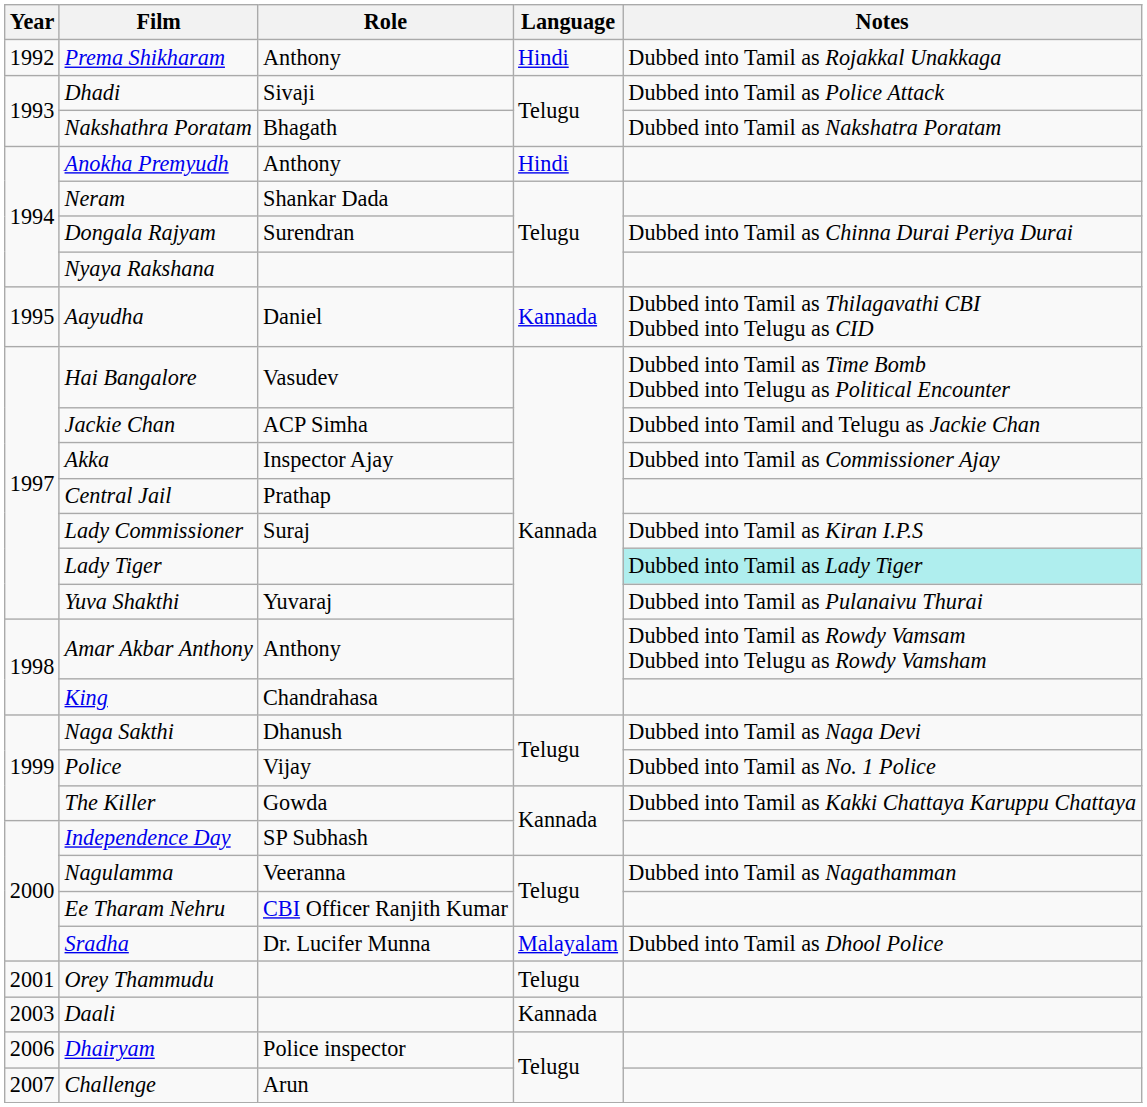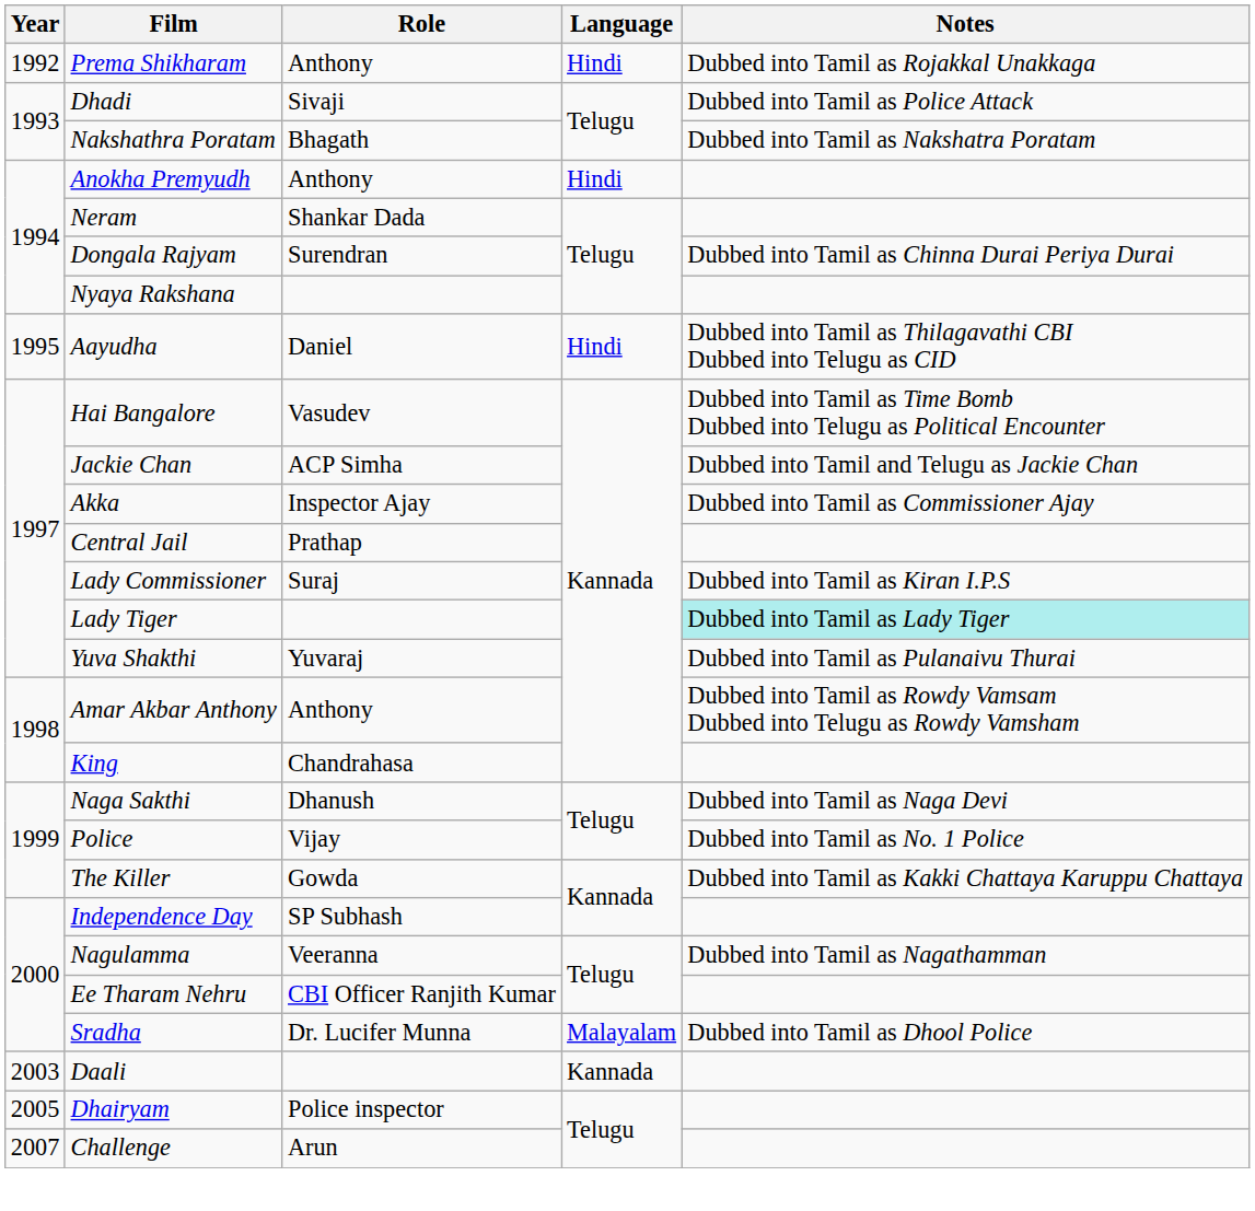 <table class="wikitable sortable">
 <tr>
 <th>Year</th>
 <th>Film</th>
 <th>Role</th>
 <th>Language</th>
 <th class="unsortable">Notes</th>
 </tr>
 <tr>
 <td>1992</td>
 <td><em><a href='#'>Prema Shikharam</a></em></td>
 <td>Anthony</td>
 <td><a href='#'>Hindi</a></td>
 <td>Dubbed into Tamil as <em>Rojakkal Unakkaga</em></td>
 </tr>
 <tr>
 <td rowspan="2">1993</td>
 <td><em>Dhadi</em></td>
 <td>Sivaji</td>
 <td rowspan="2">Telugu</td>
 <td>Dubbed into Tamil as <em>Police Attack</em></td>
 </tr>
 <tr>
 <td><em>Nakshathra Poratam</em></td>
 <td>Bhagath</td>
 <td>Dubbed into Tamil as <em>Nakshatra Poratam</em></td>
 </tr>
 <tr>
 <td rowspan="4">1994</td>
 <td><em><a href='#'>Anokha Premyudh</a></em></td>
 <td>Anthony</td>
 <td><a href='#'>Hindi</a></td>
 <td></td>
 </tr>
 <tr>
 <td><em>Neram</em></td>
 <td>Shankar Dada</td>
 <td rowspan="3">Telugu</td>
 <td></td>
 </tr>
 <tr>
 <td><em>Dongala Rajyam</em></td>
 <td>Surendran</td>
 <td>Dubbed into Tamil as <em>Chinna Durai Periya Durai</em></td>
 </tr>
 <tr>
 <td><em>Nyaya Rakshana</em></td>
 <td></td>
 <td></td>
 </tr>
 <tr>
 <td>1995</td>
 <td><em>Aayudha</em></td>
 <td>Daniel</td>
-<td><a href='#'>Kannada</a></td>
+<td><a href='#'>Hindi</a></td>
 <td>Dubbed into Tamil as <em>Thilagavathi CBI</em><br>Dubbed into Telugu as <em>CID</em></td>
 </tr>
 <tr>
 <td rowspan="7">1997</td>
 <td><em>Hai Bangalore</em></td>
 <td>Vasudev</td>
 <td rowspan="9">Kannada</td>
 <td>Dubbed into Tamil as <em>Time Bomb</em><br>Dubbed into Telugu as <em>Political Encounter</em></td>
 </tr>
 <tr>
 <td><em>Jackie Chan</em></td>
 <td>ACP Simha</td>
 <td>Dubbed into Tamil and Telugu as <em>Jackie Chan</em></td>
 </tr>
 <tr>
 <td><em>Akka</em></td>
 <td>Inspector Ajay</td>
 <td>Dubbed into Tamil as <em>Commissioner Ajay</em></td>
 </tr>
 <tr>
 <td><em>Central Jail</em></td>
 <td>Prathap</td>
 <td></td>
 </tr>
 <tr>
 <td><em>Lady Commissioner</em></td>
 <td>Suraj</td>
 <td>Dubbed into Tamil as <em>Kiran I.P.S</em></td>
 </tr>
 <tr>
 <td><em>Lady Tiger</em></td>
 <td></td>
 <td style="background: paleturquoise;">Dubbed into Tamil as <em>Lady Tiger</em></td>
 </tr>
 <tr>
 <td><em>Yuva Shakthi</em></td>
 <td>Yuvaraj</td>
 <td>Dubbed into Tamil as <em>Pulanaivu Thurai</em></td>
 </tr>
 <tr>
 <td rowspan="2">1998</td>
 <td><em>Amar Akbar Anthony</em></td>
 <td>Anthony</td>
 <td>Dubbed into Tamil as <em>Rowdy Vamsam</em><br>Dubbed into Telugu as <em>Rowdy Vamsham</em></td>
 </tr>
 <tr>
 <td><em><a href='#'>King</a></em></td>
 <td>Chandrahasa</td>
 <td></td>
 </tr>
 <tr>
 <td rowspan="3">1999</td>
 <td><em>Naga Sakthi</em></td>
 <td>Dhanush</td>
 <td rowspan="2">Telugu</td>
 <td>Dubbed into Tamil as <em>Naga Devi</em></td>
 </tr>
 <tr>
 <td><em>Police</em></td>
 <td>Vijay</td>
 <td>Dubbed into Tamil as <em>No. 1 Police</em></td>
 </tr>
 <tr>
 <td><em>The Killer</em></td>
 <td>Gowda</td>
 <td rowspan="2">Kannada</td>
 <td>Dubbed into Tamil as <em>Kakki Chattaya Karuppu Chattaya</em></td>
 </tr>
 <tr>
 <td rowspan="4">2000</td>
 <td><em><a href='#'>Independence Day</a></em></td>
 <td>SP Subhash</td>
 <td></td>
 </tr>
 <tr>
 <td><em>Nagulamma</em></td>
 <td>Veeranna</td>
 <td rowspan="2">Telugu</td>
 <td>Dubbed into Tamil as <em>Nagathamman</em></td>
 </tr>
 <tr>
 <td><em>Ee Tharam Nehru</em></td>
 <td><a href='#'>CBI</a> Officer Ranjith Kumar</td>
 <td></td>
 </tr>
 <tr>
 <td><em><a href='#'>Sradha</a></em></td>
 <td>Dr. Lucifer Munna</td>
 <td><a href='#'>Malayalam</a></td>
 <td>Dubbed into Tamil as <em>Dhool Police</em></td>
 </tr>
 <tr>
-<td>2001</td>
-<td><em>Orey Thammudu</em></td>
-<td></td>
-<td>Telugu</td>
-<td></td>
-</tr>
-<tr>
 <td>2003</td>
 <td><em>Daali</em></td>
 <td></td>
 <td>Kannada</td>
 <td></td>
 </tr>
 <tr>
-<td>2006</td>
+<td>2005</td>
 <td><em><a href='#'>Dhairyam</a></em></td>
 <td>Police inspector</td>
 <td rowspan="2">Telugu</td>
 <td></td>
 </tr>
 <tr>
 <td>2007</td>
 <td><em>Challenge</em></td>
 <td>Arun</td>
 <td></td>
 </tr>
 <tr>
 </tr>
 </table>
